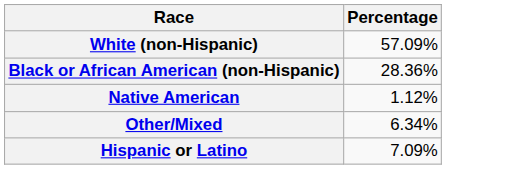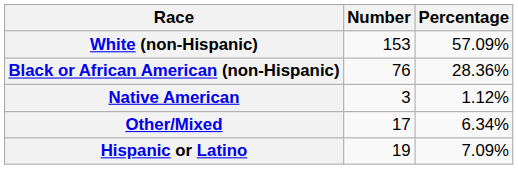 <table class="wikitable" style="text-align:right">
 <tr>
 <th scope="col">Race</th>
+<th scope="col">Number</th>
 <th scope="col">Percentage</th>
 </tr>
 <tr>
 <th scope="row"><a href='#'>White</a> (non-Hispanic)</th>
+<td>153</td>
 <td>57.09%</td>
 </tr>
 <tr>
 <th scope="row"><a href='#'>Black or African American</a> (non-Hispanic)</th>
+<td>76</td>
 <td>28.36%</td>
 </tr>
 <tr>
 <th scope="row"><a href='#'>Native American</a></th>
+<td>3</td>
 <td>1.12%</td>
 </tr>
 <tr>
 <th scope="row"><a href='#'>Other/Mixed</a></th>
+<td>17</td>
 <td>6.34%</td>
 </tr>
 <tr>
 <th scope="row"><a href='#'>Hispanic</a> or <a href='#'>Latino</a></th>
+<td>19</td>
 <td>7.09%</td>
 </tr>
 </table>
